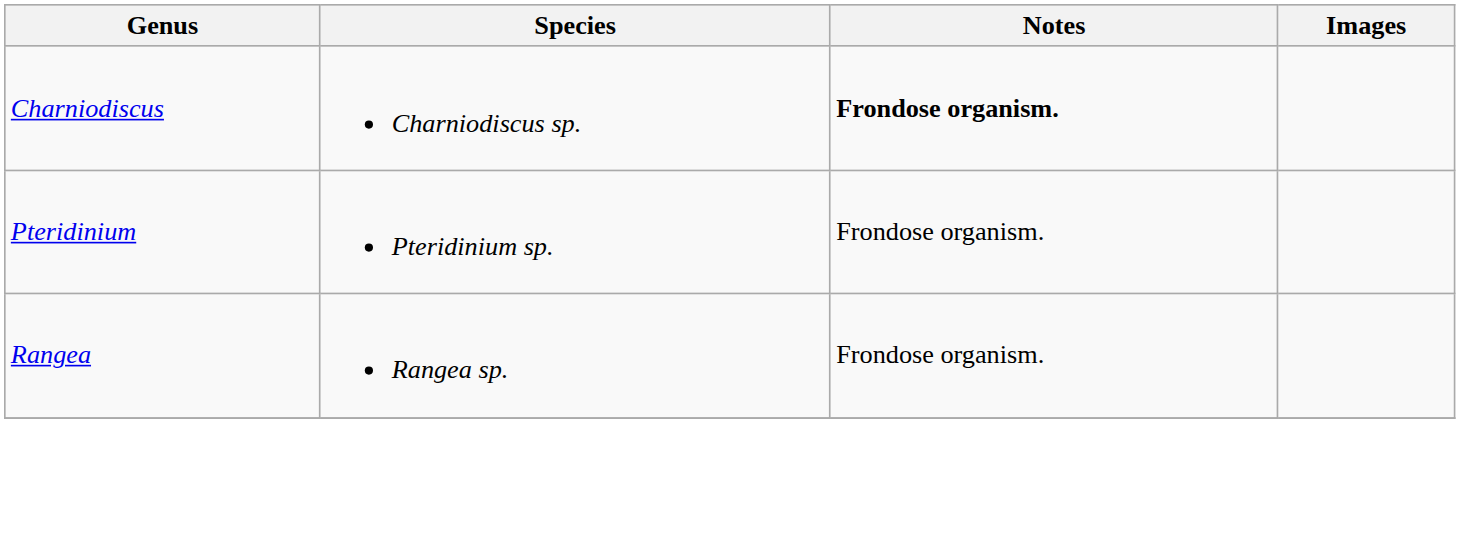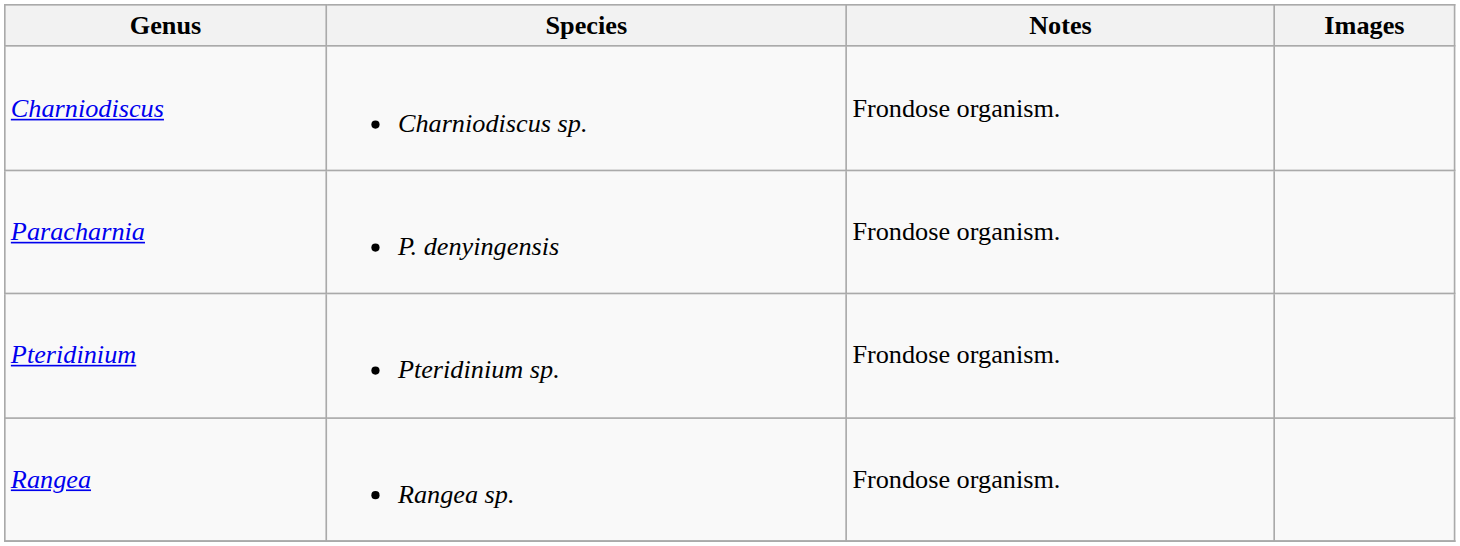 <table class="wikitable" style="width:70%;">
 <tr>
 <th>Genus</th>
 <th>Species</th>
 <th>Notes</th>
 <th>Images</th>
 </tr>
 <tr>
 <td><em><a href='#'>Charniodiscus</a></em></td>
 <td><br><ul><li><em>Charniodiscus sp.</em></li></ul></td>
-<td><strong>Frondose organism.</strong></td>
+<td>Frondose organism.</td>
+<td></td>
+</tr>
+<tr>
+<td><em><a href='#'>Paracharnia</a></em></td>
+<td><br><ul><li><em>P. denyingensis</em></li></ul></td>
+<td>Frondose organism.</td>
 <td></td>
 </tr>
 <tr>
 <td><em><a href='#'>Pteridinium</a></em></td>
 <td><br><ul><li><em>Pteridinium sp.</em></li></ul></td>
 <td>Frondose organism.</td>
 <td></td>
 </tr>
 <tr>
 <td><em><a href='#'>Rangea</a></em></td>
 <td><br><ul><li><em>Rangea sp.</em></li></ul></td>
 <td>Frondose organism.</td>
 <td></td>
 </tr>
 <tr>
 </tr>
 </table>
